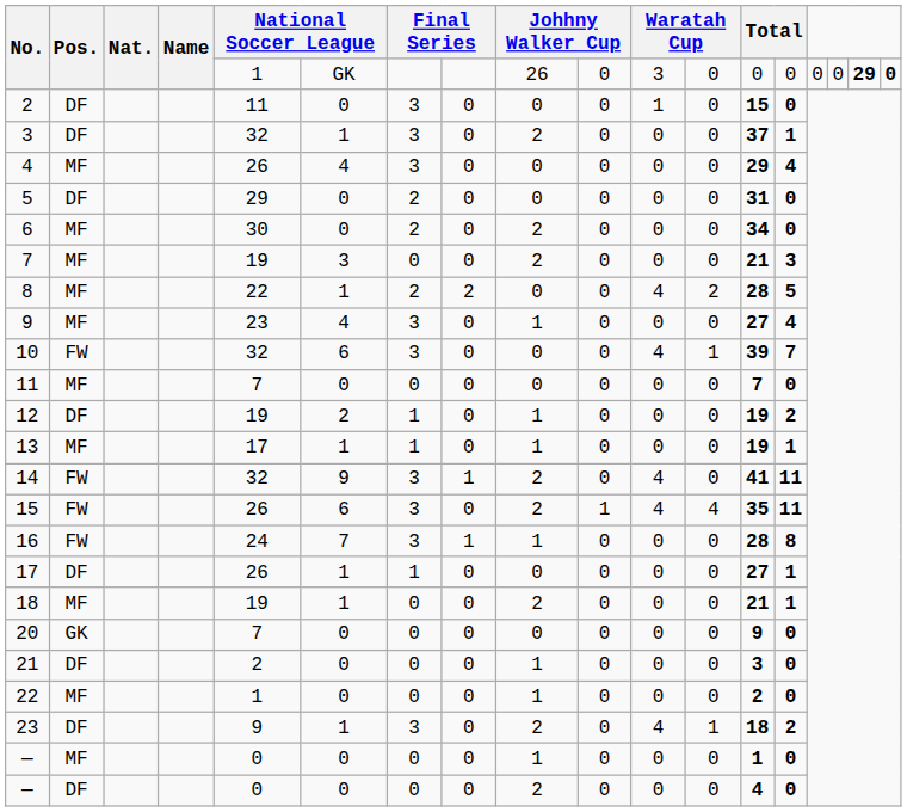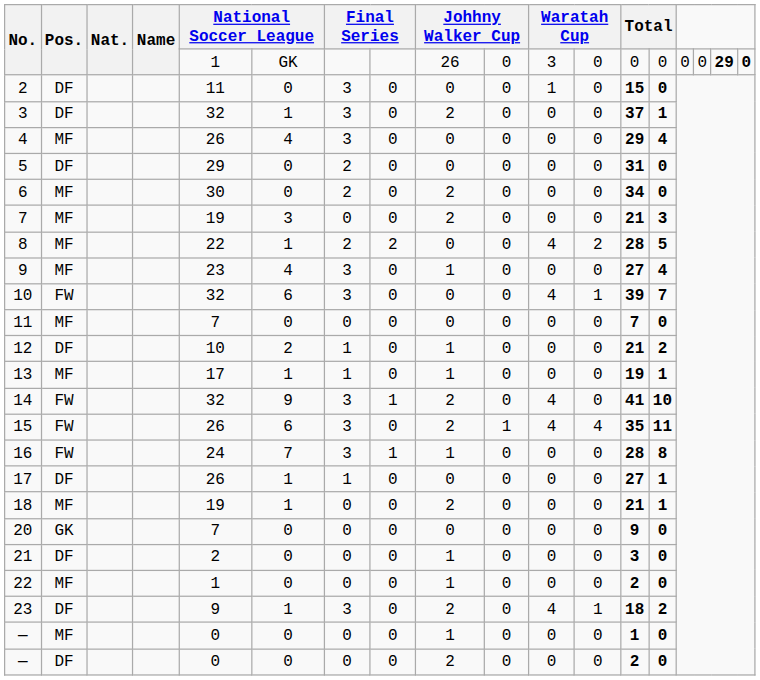 <table class="wikitable sortable" style="text-align:center">
 <tr>
 <th rowspan="2">No.</th>
 <th rowspan="2">Pos.</th>
 <th rowspan="2">Nat.</th>
 <th rowspan="2">Name</th>
 <th colspan="2"><a href='#'>National Soccer League</a></th>
 <th colspan="2"><a href='#'>Final Series</a></th>
 <th colspan="2"><a href='#'>Johhny Walker Cup</a></th>
 <th colspan="2"><a href='#'>Waratah Cup</a></th>
 <th colspan="2">Total</th>
 </tr>
 <tr>
 <td>1</td>
 <td>GK</td>
 <td></td>
 <td align=left></td>
 <td>26</td>
 <td>0</td>
 <td>3</td>
 <td>0</td>
 <td>0</td>
 <td>0</td>
 <td>0</td>
 <td>0</td>
 <td><strong>29</strong></td>
 <td><strong>0</strong></td>
 </tr>
 <tr>
 <td>2</td>
 <td>DF</td>
 <td></td>
 <td align=left></td>
 <td>11</td>
 <td>0</td>
 <td>3</td>
 <td>0</td>
 <td>0</td>
 <td>0</td>
 <td>1</td>
 <td>0</td>
 <td><strong>15</strong></td>
 <td><strong>0</strong></td>
 </tr>
 <tr>
 <td>3</td>
 <td>DF</td>
 <td></td>
 <td align=left></td>
 <td>32</td>
 <td>1</td>
 <td>3</td>
 <td>0</td>
 <td>2</td>
 <td>0</td>
 <td>0</td>
 <td>0</td>
 <td><strong>37</strong></td>
 <td><strong>1</strong></td>
 </tr>
 <tr>
 <td>4</td>
 <td>MF</td>
 <td></td>
 <td align=left></td>
 <td>26</td>
 <td>4</td>
 <td>3</td>
 <td>0</td>
 <td>0</td>
 <td>0</td>
 <td>0</td>
 <td>0</td>
 <td><strong>29</strong></td>
 <td><strong>4</strong></td>
 </tr>
 <tr>
 <td>5</td>
 <td>DF</td>
 <td></td>
 <td align=left></td>
 <td>29</td>
 <td>0</td>
 <td>2</td>
 <td>0</td>
 <td>0</td>
 <td>0</td>
 <td>0</td>
 <td>0</td>
 <td><strong>31</strong></td>
 <td><strong>0</strong></td>
 </tr>
 <tr>
 <td>6</td>
 <td>MF</td>
 <td></td>
 <td align=left></td>
 <td>30</td>
 <td>0</td>
 <td>2</td>
 <td>0</td>
 <td>2</td>
 <td>0</td>
 <td>0</td>
 <td>0</td>
 <td><strong>34</strong></td>
 <td><strong>0</strong></td>
 </tr>
 <tr>
 <td>7</td>
 <td>MF</td>
 <td></td>
 <td align=left></td>
 <td>19</td>
 <td>3</td>
 <td>0</td>
 <td>0</td>
 <td>2</td>
 <td>0</td>
 <td>0</td>
 <td>0</td>
 <td><strong>21</strong></td>
 <td><strong>3</strong></td>
 </tr>
 <tr>
 <td>8</td>
 <td>MF</td>
 <td></td>
 <td align=left></td>
 <td>22</td>
 <td>1</td>
 <td>2</td>
 <td>2</td>
 <td>0</td>
 <td>0</td>
 <td>4</td>
 <td>2</td>
 <td><strong>28</strong></td>
 <td><strong>5</strong></td>
 </tr>
 <tr>
 <td>9</td>
 <td>MF</td>
 <td></td>
 <td align=left></td>
 <td>23</td>
 <td>4</td>
 <td>3</td>
 <td>0</td>
 <td>1</td>
 <td>0</td>
 <td>0</td>
 <td>0</td>
 <td><strong>27</strong></td>
 <td><strong>4</strong></td>
 </tr>
 <tr>
 <td>10</td>
 <td>FW</td>
 <td></td>
 <td align=left></td>
 <td>32</td>
 <td>6</td>
 <td>3</td>
 <td>0</td>
 <td>0</td>
 <td>0</td>
 <td>4</td>
 <td>1</td>
 <td><strong>39</strong></td>
 <td><strong>7</strong></td>
 </tr>
 <tr>
 <td>11</td>
 <td>MF</td>
 <td></td>
 <td align=left></td>
 <td>7</td>
 <td>0</td>
 <td>0</td>
 <td>0</td>
 <td>0</td>
 <td>0</td>
 <td>0</td>
 <td>0</td>
 <td><strong>7</strong></td>
 <td><strong>0</strong></td>
 </tr>
 <tr>
 <td>12</td>
 <td>DF</td>
 <td></td>
 <td align=left></td>
-<td>19</td>
+<td>10</td>
 <td>2</td>
 <td>1</td>
 <td>0</td>
 <td>1</td>
 <td>0</td>
 <td>0</td>
 <td>0</td>
-<td><strong>19</strong></td>
+<td><strong>21</strong></td>
 <td><strong>2</strong></td>
 </tr>
 <tr>
 <td>13</td>
 <td>MF</td>
 <td></td>
 <td align=left></td>
 <td>17</td>
 <td>1</td>
 <td>1</td>
 <td>0</td>
 <td>1</td>
 <td>0</td>
 <td>0</td>
 <td>0</td>
 <td><strong>19</strong></td>
 <td><strong>1</strong></td>
 </tr>
 <tr>
 <td>14</td>
 <td>FW</td>
 <td></td>
 <td align=left></td>
 <td>32</td>
 <td>9</td>
 <td>3</td>
 <td>1</td>
 <td>2</td>
 <td>0</td>
 <td>4</td>
 <td>0</td>
 <td><strong>41</strong></td>
-<td><strong>11</strong></td>
+<td><strong>10</strong></td>
 </tr>
 <tr>
 <td>15</td>
 <td>FW</td>
 <td></td>
 <td align=left></td>
 <td>26</td>
 <td>6</td>
 <td>3</td>
 <td>0</td>
 <td>2</td>
 <td>1</td>
 <td>4</td>
 <td>4</td>
 <td><strong>35</strong></td>
 <td><strong>11</strong></td>
 </tr>
 <tr>
 <td>16</td>
 <td>FW</td>
 <td></td>
 <td align=left></td>
 <td>24</td>
 <td>7</td>
 <td>3</td>
 <td>1</td>
 <td>1</td>
 <td>0</td>
 <td>0</td>
 <td>0</td>
 <td><strong>28</strong></td>
 <td><strong>8</strong></td>
 </tr>
 <tr>
 <td>17</td>
 <td>DF</td>
 <td></td>
 <td align=left></td>
 <td>26</td>
 <td>1</td>
 <td>1</td>
 <td>0</td>
 <td>0</td>
 <td>0</td>
 <td>0</td>
 <td>0</td>
 <td><strong>27</strong></td>
 <td><strong>1</strong></td>
 </tr>
 <tr>
 <td>18</td>
 <td>MF</td>
 <td></td>
 <td align=left></td>
 <td>19</td>
 <td>1</td>
 <td>0</td>
 <td>0</td>
 <td>2</td>
 <td>0</td>
 <td>0</td>
 <td>0</td>
 <td><strong>21</strong></td>
 <td><strong>1</strong></td>
 </tr>
 <tr>
 <td>20</td>
 <td>GK</td>
 <td></td>
 <td align=left></td>
 <td>7</td>
 <td>0</td>
 <td>0</td>
 <td>0</td>
 <td>0</td>
 <td>0</td>
 <td>0</td>
 <td>0</td>
 <td><strong>9</strong></td>
 <td><strong>0</strong></td>
 </tr>
 <tr>
 <td>21</td>
 <td>DF</td>
 <td></td>
 <td align=left></td>
 <td>2</td>
 <td>0</td>
 <td>0</td>
 <td>0</td>
 <td>1</td>
 <td>0</td>
 <td>0</td>
 <td>0</td>
 <td><strong>3</strong></td>
 <td><strong>0</strong></td>
 </tr>
 <tr>
 <td>22</td>
 <td>MF</td>
 <td></td>
 <td align=left></td>
 <td>1</td>
 <td>0</td>
 <td>0</td>
 <td>0</td>
 <td>1</td>
 <td>0</td>
 <td>0</td>
 <td>0</td>
 <td><strong>2</strong></td>
 <td><strong>0</strong></td>
 </tr>
 <tr>
 <td>23</td>
 <td>DF</td>
 <td></td>
 <td align=left></td>
 <td>9</td>
 <td>1</td>
 <td>3</td>
 <td>0</td>
 <td>2</td>
 <td>0</td>
 <td>4</td>
 <td>1</td>
 <td><strong>18</strong></td>
 <td><strong>2</strong></td>
 </tr>
 <tr>
 <td>—</td>
 <td>MF</td>
 <td></td>
 <td align=left></td>
 <td>0</td>
 <td>0</td>
 <td>0</td>
 <td>0</td>
 <td>1</td>
 <td>0</td>
 <td>0</td>
 <td>0</td>
 <td><strong>1</strong></td>
 <td><strong>0</strong></td>
 </tr>
 <tr>
 <td>—</td>
 <td>DF</td>
 <td></td>
 <td align=left></td>
 <td>0</td>
 <td>0</td>
 <td>0</td>
 <td>0</td>
 <td>2</td>
 <td>0</td>
 <td>0</td>
 <td>0</td>
-<td><strong>4</strong></td>
+<td><strong>2</strong></td>
 <td><strong>0</strong></td>
 </tr>
 </table>
